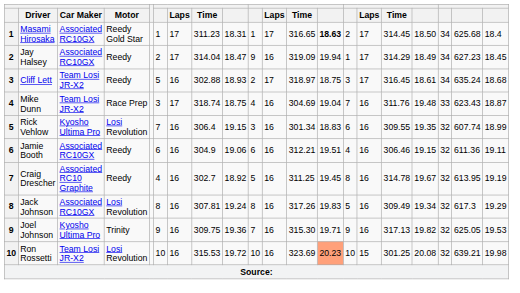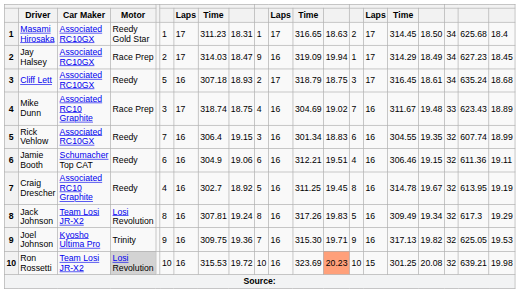 <table class="wikitable" style="font-size:85%;">
 <tr>
 <th colspan="4"></th>
 <th rowspan="2" style="text-align:center;"></th>
 <th colspan="4" style="text-align:center;"></th>
 <th colspan="4" style="text-align:center;"></th>
 <th colspan="4" style="text-align:center;"></th>
 <th colspan="3" style="text-align:center;"></th>
 </tr>
 <tr>
 <th style="text-align:center;"></th>
 <th style="text-align:center;">Driver</th>
 <th style="text-align:center;">Car Maker</th>
 <th>Motor</th>
 <th style="text-align:center;"></th>
 <th style="text-align:center;">Laps</th>
 <th style="text-align:center;">Time</th>
 <th style="text-align:center;"></th>
 <th style="text-align:center;"></th>
 <th style="text-align:center;">Laps</th>
 <th style="text-align:center;">Time</th>
 <th style="text-align:center;"></th>
 <th style="text-align:center;"></th>
 <th style="text-align:center;">Laps</th>
 <th style="text-align:center;">Time</th>
 <th style="text-align:center;"></th>
 <th style="text-align:center;"></th>
 <th style="text-align:center;"></th>
 <th style="text-align:center;"></th>
 </tr>
 <tr>
 <th>1</th>
 <td> <a href='#'>Masami Hirosaka</a></td>
 <td><a href='#'>Associated</a> <a href='#'>RC10GX</a></td>
 <td>Reedy Gold Star</td>
 <td></td>
 <td>1</td>
 <td>17</td>
 <td>311.23</td>
 <td>18.31</td>
 <td>1</td>
 <td>17</td>
 <td>316.65</td>
-<td><strong>18.63</strong></td>
+<td>18.63</td>
 <td>2</td>
 <td>17</td>
 <td>314.45</td>
 <td>18.50</td>
 <td>34</td>
 <td>625.68</td>
 <td>18.4</td>
 </tr>
 <tr>
 <th>2</th>
 <td> Jay Halsey</td>
 <td><a href='#'>Associated</a> <a href='#'>RC10GX</a></td>
-<td>Reedy</td>
+<td>Race Prep</td>
 <td></td>
 <td>2</td>
 <td>17</td>
-<td>314.04</td>
+<td>314.03</td>
 <td>18.47</td>
 <td>9</td>
 <td>16</td>
 <td>319.09</td>
 <td>19.94</td>
 <td>1</td>
 <td>17</td>
 <td>314.29</td>
 <td>18.49</td>
 <td>34</td>
 <td>627.23</td>
 <td>18.45</td>
 </tr>
 <tr>
 <th>3</th>
 <td> <a href='#'>Cliff Lett</a></td>
-<td><a href='#'>Team Losi</a> <a href='#'>JR-X2</a></td>
+<td><a href='#'>Associated</a> <a href='#'>RC10GX</a></td>
 <td>Reedy</td>
 <td></td>
 <td>5</td>
 <td>16</td>
-<td>302.88</td>
+<td>307.18</td>
 <td>18.93</td>
 <td>2</td>
 <td>17</td>
-<td>318.97</td>
+<td>318.79</td>
 <td>18.75</td>
 <td>3</td>
 <td>17</td>
 <td>316.45</td>
 <td>18.61</td>
 <td>34</td>
 <td>635.24</td>
 <td>18.68</td>
 </tr>
 <tr>
 <th>4</th>
 <td> Mike Dunn</td>
-<td><a href='#'>Team Losi</a> <a href='#'>JR-X2</a></td>
+<td><a href='#'>Associated</a> <a href='#'>RC10 Graphite</a></td>
 <td>Race Prep</td>
 <td></td>
 <td>3</td>
 <td>17</td>
 <td>318.74</td>
 <td>18.75</td>
 <td>4</td>
 <td>16</td>
 <td>304.69</td>
-<td>19.04</td>
+<td>19.02</td>
 <td>7</td>
 <td>16</td>
-<td>311.76</td>
+<td>311.67</td>
 <td>19.48</td>
 <td>33</td>
 <td>623.43</td>
-<td>18.87</td>
+<td>18.89</td>
 </tr>
 <tr>
 <th>5</th>
 <td> Rick Vehlow</td>
-<td><a href='#'>Kyosho</a> <a href='#'>Ultima Pro</a></td>
-<td><a href='#'>Losi</a> Revolution</td>
+<td><a href='#'>Associated</a> <a href='#'>RC10GX</a></td>
+<td>Reedy</td>
 <td></td>
 <td>7</td>
 <td>16</td>
 <td>306.4</td>
 <td>19.15</td>
 <td>3</td>
 <td>16</td>
 <td>301.34</td>
 <td>18.83</td>
 <td>6</td>
 <td>16</td>
-<td>309.55</td>
+<td>304.55</td>
 <td>19.35</td>
 <td>32</td>
 <td>607.74</td>
 <td>18.99</td>
 </tr>
 <tr>
 <th>6</th>
 <td> Jamie Booth</td>
-<td><a href='#'>Associated</a> <a href='#'>RC10GX</a></td>
+<td><a href='#'>Schumacher</a> Top CAT</td>
 <td>Reedy</td>
 <td></td>
 <td>6</td>
 <td>16</td>
 <td>304.9</td>
 <td>19.06</td>
 <td>6</td>
 <td>16</td>
 <td>312.21</td>
 <td>19.51</td>
 <td>4</td>
 <td>16</td>
 <td>306.46</td>
 <td>19.15</td>
 <td>32</td>
 <td>611.36</td>
 <td>19.11</td>
 </tr>
 <tr>
 <th>7</th>
 <td> Craig Drescher</td>
 <td><a href='#'>Associated</a> <a href='#'>RC10 Graphite</a></td>
 <td>Reedy</td>
 <td></td>
 <td>4</td>
 <td>16</td>
 <td>302.7</td>
 <td>18.92</td>
 <td>5</td>
 <td>16</td>
 <td>311.25</td>
 <td>19.45</td>
 <td>8</td>
 <td>16</td>
 <td>314.78</td>
 <td>19.67</td>
 <td>32</td>
 <td>613.95</td>
 <td>19.19</td>
 </tr>
 <tr>
 <th>8</th>
 <td> Jack Johnson</td>
-<td><a href='#'>Associated</a> <a href='#'>RC10GX</a></td>
+<td><a href='#'>Team Losi</a> <a href='#'>JR-X2</a></td>
 <td><a href='#'>Losi</a> Revolution</td>
 <td></td>
 <td>8</td>
 <td>16</td>
 <td>307.81</td>
 <td>19.24</td>
 <td>8</td>
 <td>16</td>
 <td>317.26</td>
 <td>19.83</td>
 <td>5</td>
 <td>16</td>
 <td>309.49</td>
 <td>19.34</td>
 <td>32</td>
 <td>617.3</td>
 <td>19.29</td>
 </tr>
 <tr>
 <th>9</th>
 <td> Joel Johnson</td>
 <td><a href='#'>Kyosho</a> <a href='#'>Ultima Pro</a></td>
 <td>Trinity</td>
 <td></td>
 <td>9</td>
 <td>16</td>
 <td>309.75</td>
 <td>19.36</td>
 <td>7</td>
 <td>16</td>
 <td>315.30</td>
 <td>19.71</td>
 <td>9</td>
 <td>16</td>
 <td>317.13</td>
 <td>19.82</td>
 <td>32</td>
 <td>625.05</td>
 <td>19.53</td>
 </tr>
 <tr>
 <th>10</th>
 <td> Ron Rossetti</td>
 <td><a href='#'>Team Losi</a> <a href='#'>JR-X2</a></td>
-<td><a href='#'>Losi</a> Revolution</td>
+<td style="background: lightgrey;"><a href='#'>Losi</a> Revolution</td>
 <td></td>
 <td>10</td>
 <td>16</td>
 <td>315.53</td>
 <td>19.72</td>
 <td>10</td>
 <td>16</td>
 <td>323.69</td>
 <td style="background: lightsalmon;">20.23</td>
 <td>10</td>
 <td>15</td>
 <td>301.25</td>
 <td>20.08</td>
 <td>32</td>
 <td>639.21</td>
 <td>19.98</td>
 </tr>
 <tr>
 <th style="background-color:#f2f3f4" colspan=22>Source:</th>
 </tr>
 </table>
